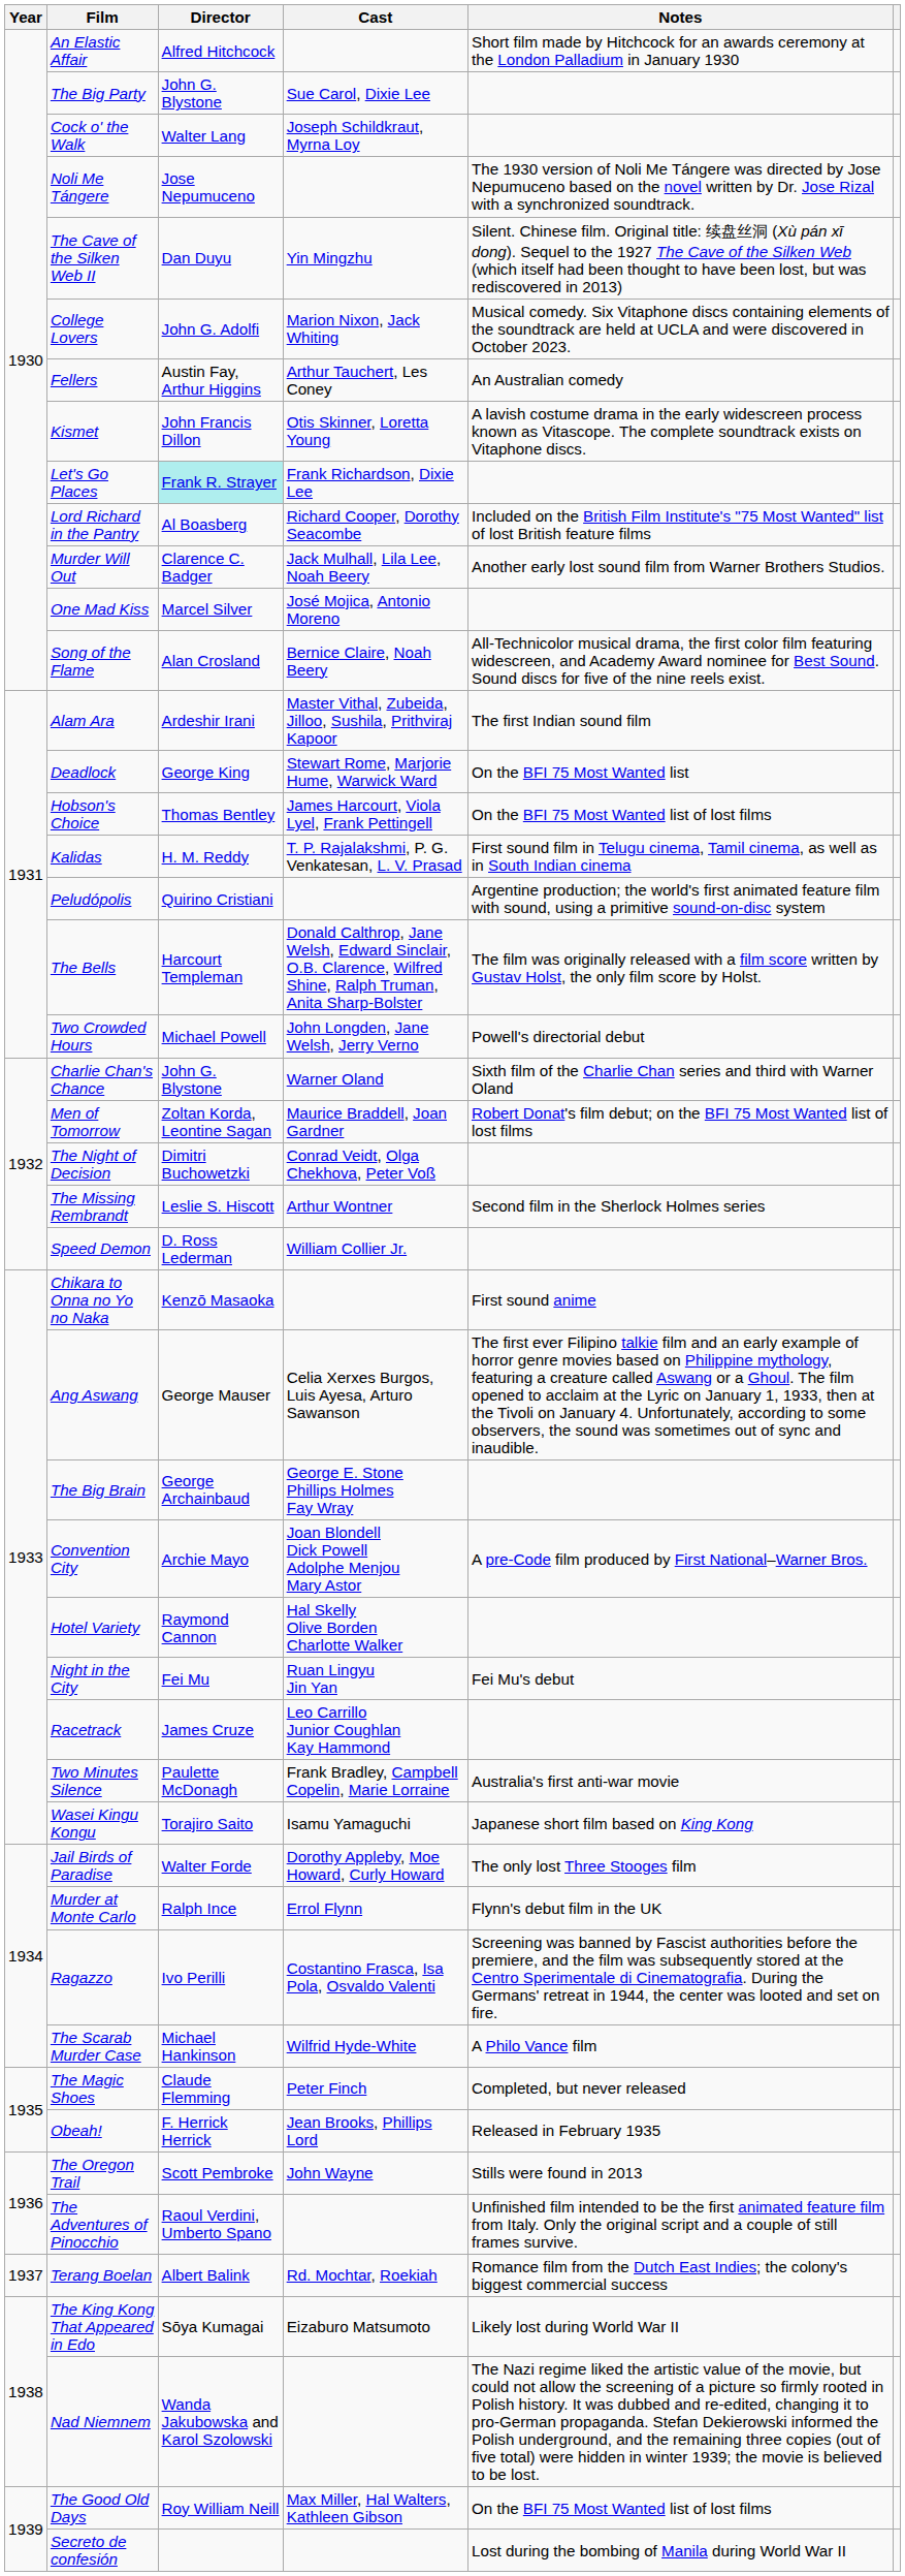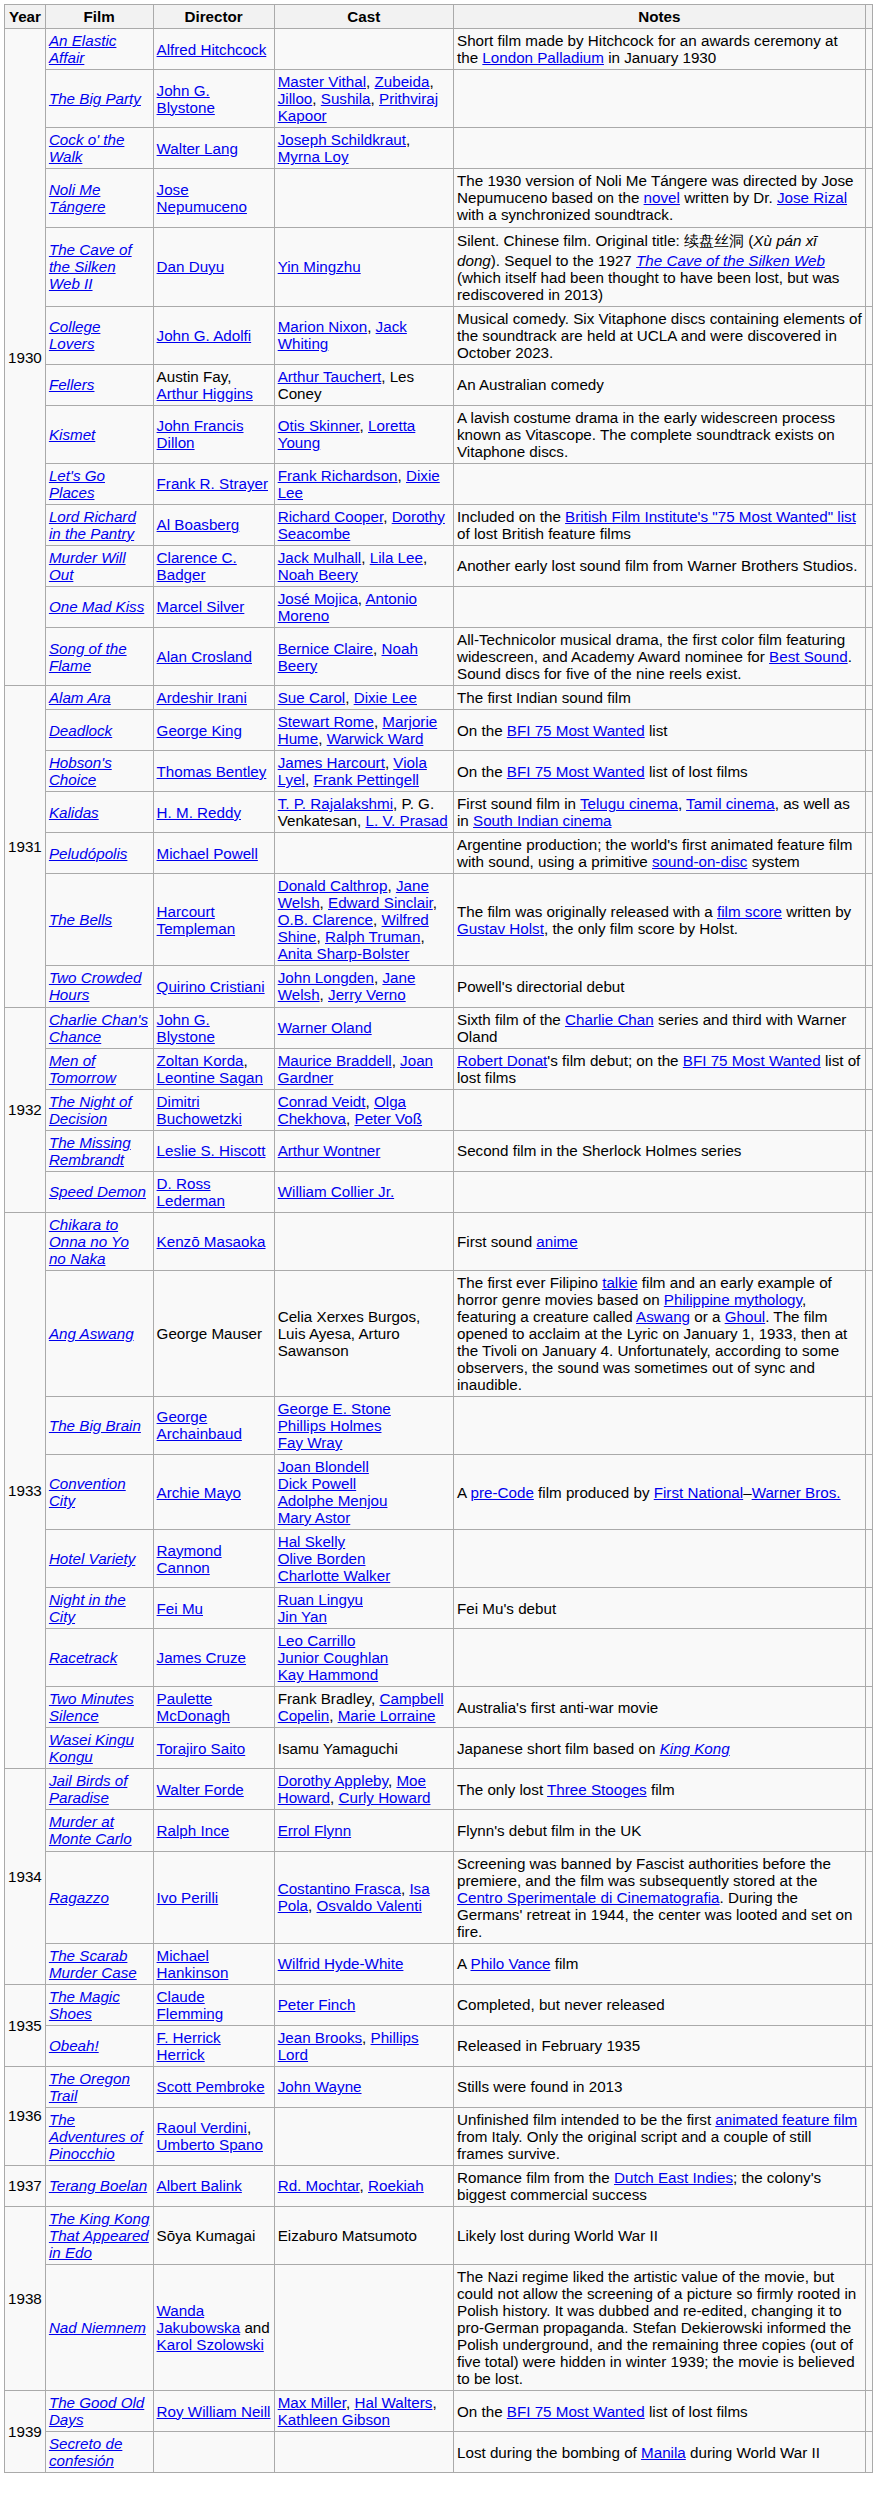 <table class="wikitable sortable" style="font-size:95%">
 <tr>
 <th>Year</th>
 <th>Film</th>
 <th>Director</th>
 <th>Cast</th>
 <th>Notes</th>
 <th class="unsortable"></th>
 </tr>
 <tr>
 <td rowspan="13">1930</td>
 <td><em><a href='#'>An Elastic Affair</a></em></td>
 <td><a href='#'>Alfred Hitchcock</a></td>
 <td></td>
 <td>Short film made by Hitchcock for an awards ceremony at the <a href='#'>London Palladium</a> in January 1930</td>
 <td></td>
 </tr>
 <tr>
 <td><em><a href='#'>The Big Party</a></em></td>
 <td><a href='#'>John G. Blystone</a></td>
-<td><a href='#'>Sue Carol</a>, <a href='#'>Dixie Lee</a></td>
+<td><a href='#'>Master Vithal</a>, <a href='#'>Zubeida</a>, <a href='#'>Jilloo</a>, <a href='#'>Sushila</a>, <a href='#'>Prithviraj Kapoor</a></td>
 <td></td>
 <td></td>
 </tr>
 <tr>
 <td><em><a href='#'>Cock o' the Walk</a></em></td>
 <td><a href='#'>Walter Lang</a></td>
 <td><a href='#'>Joseph Schildkraut</a>, <a href='#'>Myrna Loy</a></td>
 <td></td>
 <td></td>
 </tr>
 <tr>
 <td><em><a href='#'>Noli Me Tángere</a></em></td>
 <td><a href='#'>Jose Nepumuceno</a></td>
 <td></td>
 <td>The 1930 version of Noli Me Tángere was directed by Jose Nepumuceno based on the <a href='#'>novel</a> written by Dr. <a href='#'>Jose Rizal</a> with a synchronized soundtrack.</td>
 <td></td>
 </tr>
 <tr>
 <td><em><a href='#'>The Cave of the Silken Web II</a></em></td>
 <td><a href='#'>Dan Duyu</a></td>
 <td><a href='#'>Yin Mingzhu</a></td>
 <td>Silent. Chinese film. Original title: 续盘丝洞 (<em>Xù pán xī dong</em>). Sequel to the 1927 <em><a href='#'>The Cave of the Silken Web</a></em> (which itself had been thought to have been lost, but was rediscovered in 2013)</td>
 <td></td>
 </tr>
 <tr>
 <td><em><a href='#'>College Lovers</a></em></td>
 <td><a href='#'>John G. Adolfi</a></td>
 <td><a href='#'>Marion Nixon</a>, <a href='#'>Jack Whiting</a></td>
 <td>Musical comedy. Six Vitaphone discs containing elements of the soundtrack are held at UCLA and were discovered in October 2023.</td>
 <td></td>
 </tr>
 <tr>
 <td><em><a href='#'>Fellers</a></em></td>
 <td>Austin Fay, <a href='#'>Arthur Higgins</a></td>
 <td><a href='#'>Arthur Tauchert</a>, Les Coney</td>
 <td>An Australian comedy</td>
 <td></td>
 </tr>
 <tr>
 <td><em><a href='#'>Kismet</a></em></td>
 <td><a href='#'>John Francis Dillon</a></td>
 <td><a href='#'>Otis Skinner</a>, <a href='#'>Loretta Young</a></td>
 <td>A lavish costume drama in the early widescreen process known as Vitascope. The complete soundtrack exists on Vitaphone discs.</td>
 <td></td>
 </tr>
 <tr>
 <td><em><a href='#'>Let's Go Places</a></em></td>
-<td style="background: paleturquoise;"><a href='#'>Frank R. Strayer</a></td>
+<td><a href='#'>Frank R. Strayer</a></td>
 <td><a href='#'>Frank Richardson</a>, <a href='#'>Dixie Lee</a></td>
 <td></td>
 <td></td>
 </tr>
 <tr>
 <td><em><a href='#'>Lord Richard in the Pantry</a></em></td>
 <td><a href='#'>Al Boasberg</a></td>
 <td><a href='#'>Richard Cooper</a>, <a href='#'>Dorothy Seacombe</a></td>
 <td>Included on the <a href='#'>British Film Institute's "75 Most Wanted" list</a> of lost British feature films</td>
 <td></td>
 </tr>
 <tr>
 <td><em><a href='#'>Murder Will Out</a></em></td>
 <td><a href='#'>Clarence C. Badger</a></td>
 <td><a href='#'>Jack Mulhall</a>, <a href='#'>Lila Lee</a>, <a href='#'>Noah Beery</a></td>
 <td>Another early lost sound film from Warner Brothers Studios.</td>
 <td></td>
 </tr>
 <tr>
 <td><em><a href='#'>One Mad Kiss</a></em></td>
 <td><a href='#'>Marcel Silver</a></td>
 <td><a href='#'>José Mojica</a>, <a href='#'>Antonio Moreno</a></td>
 <td></td>
 <td></td>
 </tr>
 <tr>
 <td><em><a href='#'>Song of the Flame</a></em></td>
 <td><a href='#'>Alan Crosland</a></td>
 <td><a href='#'>Bernice Claire</a>, <a href='#'>Noah Beery</a></td>
 <td>All-Technicolor musical drama, the first color film featuring widescreen, and Academy Award nominee for <a href='#'>Best Sound</a>. Sound discs for five of the nine reels exist.</td>
 <td></td>
 </tr>
 <tr>
 <td rowspan="7">1931</td>
 <td><em><a href='#'>Alam Ara</a></em></td>
 <td><a href='#'>Ardeshir Irani</a></td>
-<td><a href='#'>Master Vithal</a>, <a href='#'>Zubeida</a>, <a href='#'>Jilloo</a>, <a href='#'>Sushila</a>, <a href='#'>Prithviraj Kapoor</a></td>
+<td><a href='#'>Sue Carol</a>, <a href='#'>Dixie Lee</a></td>
 <td>The first Indian sound film</td>
 <td></td>
 </tr>
 <tr>
 <td><em><a href='#'>Deadlock</a></em></td>
 <td><a href='#'>George King</a></td>
 <td><a href='#'>Stewart Rome</a>, <a href='#'>Marjorie Hume</a>, <a href='#'>Warwick Ward</a></td>
 <td>On the <a href='#'>BFI 75 Most Wanted</a> list</td>
 <td></td>
 </tr>
 <tr>
 <td><em><a href='#'>Hobson's Choice</a></em></td>
 <td><a href='#'>Thomas Bentley</a></td>
 <td><a href='#'>James Harcourt</a>, <a href='#'>Viola Lyel</a>, <a href='#'>Frank Pettingell</a></td>
 <td>On the <a href='#'>BFI 75 Most Wanted</a> list of lost films</td>
 <td></td>
 </tr>
 <tr>
 <td><em><a href='#'>Kalidas</a></em></td>
 <td><a href='#'>H. M. Reddy</a></td>
 <td><a href='#'>T. P. Rajalakshmi</a>, P. G. Venkatesan, <a href='#'>L. V. Prasad</a></td>
 <td>First sound film in <a href='#'>Telugu cinema</a>, <a href='#'>Tamil cinema</a>, as well as in <a href='#'>South Indian cinema</a></td>
 <td></td>
 </tr>
 <tr>
 <td><em><a href='#'>Peludópolis</a></em></td>
-<td><a href='#'>Quirino Cristiani</a></td>
+<td><a href='#'>Michael Powell</a></td>
 <td></td>
 <td>Argentine production; the world's first animated feature film with sound, using a primitive <a href='#'>sound-on-disc</a> system</td>
 <td></td>
 </tr>
 <tr>
 <td><a href='#'><em>The Bells</em></a></td>
 <td><a href='#'>Harcourt Templeman</a></td>
 <td><a href='#'>Donald Calthrop</a>, <a href='#'>Jane Welsh</a>, <a href='#'>Edward Sinclair</a>, <a href='#'>O.B. Clarence</a>, <a href='#'>Wilfred Shine</a>, <a href='#'>Ralph Truman</a>, <a href='#'>Anita Sharp-Bolster</a></td>
 <td>The film was originally released with a <a href='#'>film score</a> written by <a href='#'>Gustav Holst</a>, the only film score by Holst.</td>
 <td></td>
 </tr>
 <tr>
 <td><em><a href='#'>Two Crowded Hours</a></em></td>
-<td><a href='#'>Michael Powell</a></td>
+<td><a href='#'>Quirino Cristiani</a></td>
 <td><a href='#'>John Longden</a>, <a href='#'>Jane Welsh</a>, <a href='#'>Jerry Verno</a></td>
 <td>Powell's directorial debut</td>
 <td></td>
 </tr>
 <tr>
 <td rowspan="5">1932</td>
 <td><em><a href='#'>Charlie Chan's Chance</a></em></td>
 <td><a href='#'>John G. Blystone</a></td>
 <td><a href='#'>Warner Oland</a></td>
 <td>Sixth film of the <a href='#'>Charlie Chan</a> series and third with Warner Oland</td>
 <td></td>
 </tr>
 <tr>
 <td><em><a href='#'>Men of Tomorrow</a></em></td>
 <td><a href='#'>Zoltan Korda</a>, <a href='#'>Leontine Sagan</a></td>
 <td><a href='#'>Maurice Braddell</a>, <a href='#'>Joan Gardner</a></td>
 <td><a href='#'>Robert Donat</a>'s film debut; on the <a href='#'>BFI 75 Most Wanted</a> list of lost films</td>
 <td></td>
 </tr>
 <tr>
 <td><em><a href='#'>The Night of Decision</a></em></td>
 <td><a href='#'>Dimitri Buchowetzki</a></td>
 <td><a href='#'>Conrad Veidt</a>, <a href='#'>Olga Chekhova</a>, <a href='#'>Peter Voß</a></td>
 <td></td>
 <td></td>
 </tr>
 <tr>
 <td><em><a href='#'>The Missing Rembrandt</a></em></td>
 <td><a href='#'>Leslie S. Hiscott</a></td>
 <td><a href='#'>Arthur Wontner</a></td>
 <td>Second film in the Sherlock Holmes series</td>
 <td></td>
 </tr>
 <tr>
 <td><em><a href='#'>Speed Demon</a></em></td>
 <td><a href='#'>D. Ross Lederman</a></td>
 <td><a href='#'>William Collier Jr.</a></td>
 <td></td>
 <td></td>
 </tr>
 <tr>
 <td rowspan="9">1933</td>
 <td><em><a href='#'>Chikara to Onna no Yo no Naka</a></em></td>
 <td><a href='#'>Kenzō Masaoka</a></td>
 <td></td>
 <td>First sound <a href='#'>anime</a></td>
 <td></td>
 </tr>
 <tr>
 <td><em><a href='#'>Ang Aswang</a></em></td>
 <td>George Mauser</td>
 <td>Celia Xerxes Burgos, Luis Ayesa, Arturo Sawanson</td>
 <td>The first ever Filipino <a href='#'>talkie</a> film and an early example of horror genre movies based on <a href='#'>Philippine mythology</a>, featuring a creature called <a href='#'>Aswang</a> or a <a href='#'>Ghoul</a>. The film opened to acclaim at the Lyric on January 1, 1933, then at the Tivoli on January 4. Unfortunately, according to some observers, the sound was sometimes out of sync and inaudible.</td>
 <td></td>
 </tr>
 <tr>
 <td><em><a href='#'>The Big Brain</a></em></td>
 <td><a href='#'>George Archainbaud</a></td>
 <td><a href='#'>George E. Stone</a><br><a href='#'>Phillips Holmes</a><br><a href='#'>Fay Wray</a></td>
 <td></td>
 <td></td>
 </tr>
 <tr>
 <td><em><a href='#'>Convention City</a></em></td>
 <td><a href='#'>Archie Mayo</a></td>
 <td><a href='#'>Joan Blondell</a><br><a href='#'>Dick Powell</a><br> <a href='#'>Adolphe Menjou</a><br><a href='#'>Mary Astor</a></td>
 <td>A <a href='#'>pre-Code</a> film produced by <a href='#'>First National</a>–<a href='#'>Warner Bros.</a></td>
 <td></td>
 </tr>
 <tr>
 <td><em><a href='#'>Hotel Variety</a></em></td>
 <td><a href='#'>Raymond Cannon</a></td>
 <td><a href='#'>Hal Skelly</a><br><a href='#'>Olive Borden</a><br> <a href='#'>Charlotte Walker</a></td>
 <td></td>
 <td></td>
 </tr>
 <tr>
 <td><em><a href='#'>Night in the City</a></em></td>
 <td><a href='#'>Fei Mu</a></td>
 <td><a href='#'>Ruan Lingyu</a><br><a href='#'>Jin Yan</a></td>
 <td>Fei Mu's debut</td>
 <td></td>
 </tr>
 <tr>
 <td><em><a href='#'>Racetrack</a></em></td>
 <td><a href='#'>James Cruze</a></td>
 <td><a href='#'>Leo Carrillo</a><br><a href='#'>Junior Coughlan</a><br> <a href='#'>Kay Hammond</a></td>
 <td></td>
 <td></td>
 </tr>
 <tr>
 <td><em><a href='#'>Two Minutes Silence</a></em></td>
 <td><a href='#'>Paulette McDonagh</a></td>
 <td>Frank Bradley, <a href='#'>Campbell Copelin</a>, <a href='#'>Marie Lorraine</a></td>
 <td>Australia's first anti-war movie</td>
 <td></td>
 </tr>
 <tr>
 <td><em><a href='#'>Wasei Kingu Kongu</a></em></td>
 <td><a href='#'>Torajiro Saito</a></td>
 <td>Isamu Yamaguchi</td>
 <td>Japanese short film based on <em><a href='#'>King Kong</a></em></td>
 <td></td>
 </tr>
 <tr>
 <td rowspan="4">1934</td>
 <td><em><a href='#'>Jail Birds of Paradise</a></em></td>
 <td><a href='#'>Walter Forde</a></td>
 <td><a href='#'>Dorothy Appleby</a>, <a href='#'>Moe Howard</a>, <a href='#'>Curly Howard</a></td>
 <td>The only lost <a href='#'>Three Stooges</a> film</td>
 <td></td>
 </tr>
 <tr>
 <td><em><a href='#'>Murder at Monte Carlo</a></em></td>
 <td><a href='#'>Ralph Ince</a></td>
 <td><a href='#'>Errol Flynn</a></td>
 <td>Flynn's debut film in the UK</td>
 <td></td>
 </tr>
 <tr>
 <td><em><a href='#'>Ragazzo</a></em></td>
 <td><a href='#'>Ivo Perilli</a></td>
 <td><a href='#'>Costantino Frasca</a>, <a href='#'>Isa Pola</a>, <a href='#'>Osvaldo Valenti</a></td>
 <td>Screening was banned by Fascist authorities before the premiere, and the film was subsequently stored at the <a href='#'>Centro Sperimentale di Cinematografia</a>. During the Germans' retreat in 1944, the center was looted and set on fire.</td>
 <td></td>
 </tr>
 <tr>
 <td><em><a href='#'>The Scarab Murder Case</a></em></td>
 <td><a href='#'>Michael Hankinson</a></td>
 <td><a href='#'>Wilfrid Hyde-White</a></td>
 <td>A <a href='#'>Philo Vance</a> film</td>
 <td></td>
 </tr>
 <tr>
 <td rowspan="2">1935</td>
 <td><em><a href='#'>The Magic Shoes</a></em></td>
 <td><a href='#'>Claude Flemming</a></td>
 <td><a href='#'>Peter Finch</a></td>
 <td>Completed, but never released</td>
 <td></td>
 </tr>
 <tr>
 <td><em><a href='#'>Obeah!</a></em></td>
 <td><a href='#'>F. Herrick Herrick</a></td>
 <td><a href='#'>Jean Brooks</a>, <a href='#'>Phillips Lord</a></td>
 <td>Released in February 1935</td>
 <td></td>
 </tr>
 <tr>
 <td rowspan="2">1936</td>
 <td><em><a href='#'>The Oregon Trail</a></em></td>
 <td><a href='#'>Scott Pembroke</a></td>
 <td><a href='#'>John Wayne</a></td>
 <td>Stills were found in 2013</td>
 <td></td>
 </tr>
 <tr>
 <td><em><a href='#'>The Adventures of Pinocchio</a></em></td>
 <td><a href='#'>Raoul Verdini</a>, <a href='#'>Umberto Spano</a></td>
 <td></td>
 <td>Unfinished film intended to be the first <a href='#'>animated feature film</a> from Italy. Only the original script and a couple of still frames survive.</td>
 <td></td>
 </tr>
 <tr>
 <td>1937</td>
 <td><em><a href='#'>Terang Boelan</a></em></td>
 <td><a href='#'>Albert Balink</a></td>
 <td><a href='#'>Rd. Mochtar</a>, <a href='#'>Roekiah</a></td>
 <td>Romance film from the <a href='#'>Dutch East Indies</a>; the colony's biggest commercial success</td>
 <td></td>
 </tr>
 <tr>
 <td rowspan="2">1938</td>
 <td><em><a href='#'>The King Kong That Appeared in Edo</a></em></td>
 <td>Sōya Kumagai</td>
 <td>Eizaburo Matsumoto</td>
 <td>Likely lost during World War II</td>
 <td></td>
 </tr>
 <tr>
 <td><em><a href='#'>Nad Niemnem</a></em></td>
 <td><a href='#'>Wanda Jakubowska</a> and <a href='#'>Karol Szolowski</a></td>
 <td></td>
 <td>The Nazi regime liked the artistic value of the movie, but could not allow the screening of a picture so firmly rooted in Polish history. It was dubbed and re-edited, changing it to pro-German propaganda. Stefan Dekierowski informed the Polish underground, and the remaining three copies (out of five total) were hidden in winter 1939; the movie is believed to be lost.</td>
 <td></td>
 </tr>
 <tr>
 <td rowspan="2">1939</td>
 <td><em><a href='#'>The Good Old Days</a></em></td>
 <td><a href='#'>Roy William Neill</a></td>
 <td><a href='#'>Max Miller</a>, <a href='#'>Hal Walters</a>, <a href='#'>Kathleen Gibson</a></td>
 <td>On the <a href='#'>BFI 75 Most Wanted</a> list of lost films</td>
 <td></td>
 </tr>
 <tr>
 <td><em><a href='#'>Secreto de confesión</a></em></td>
 <td></td>
 <td></td>
 <td>Lost during the bombing of <a href='#'>Manila</a> during World War II</td>
 <td></td>
 </tr>
 </table>
